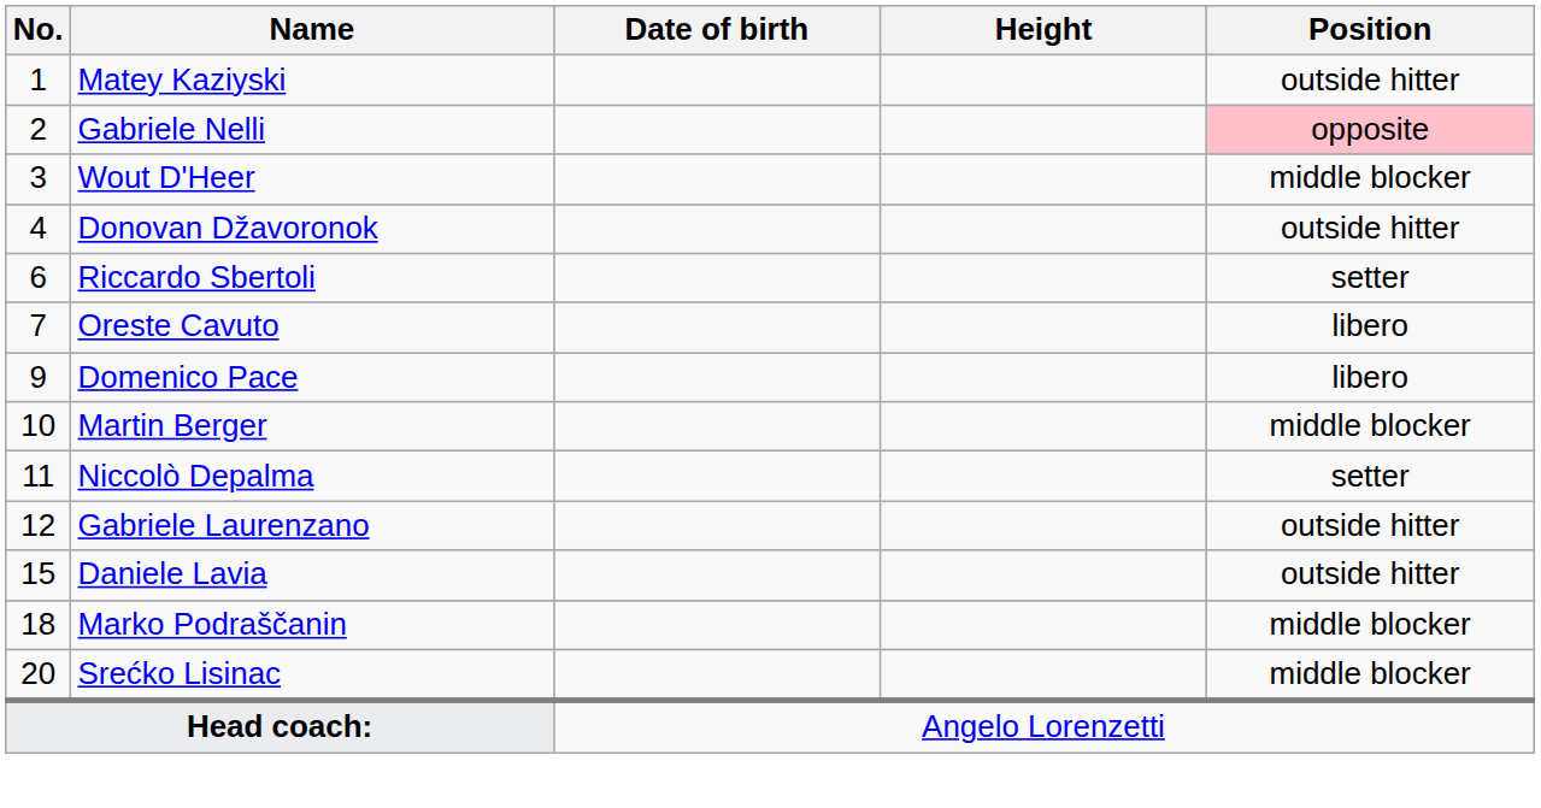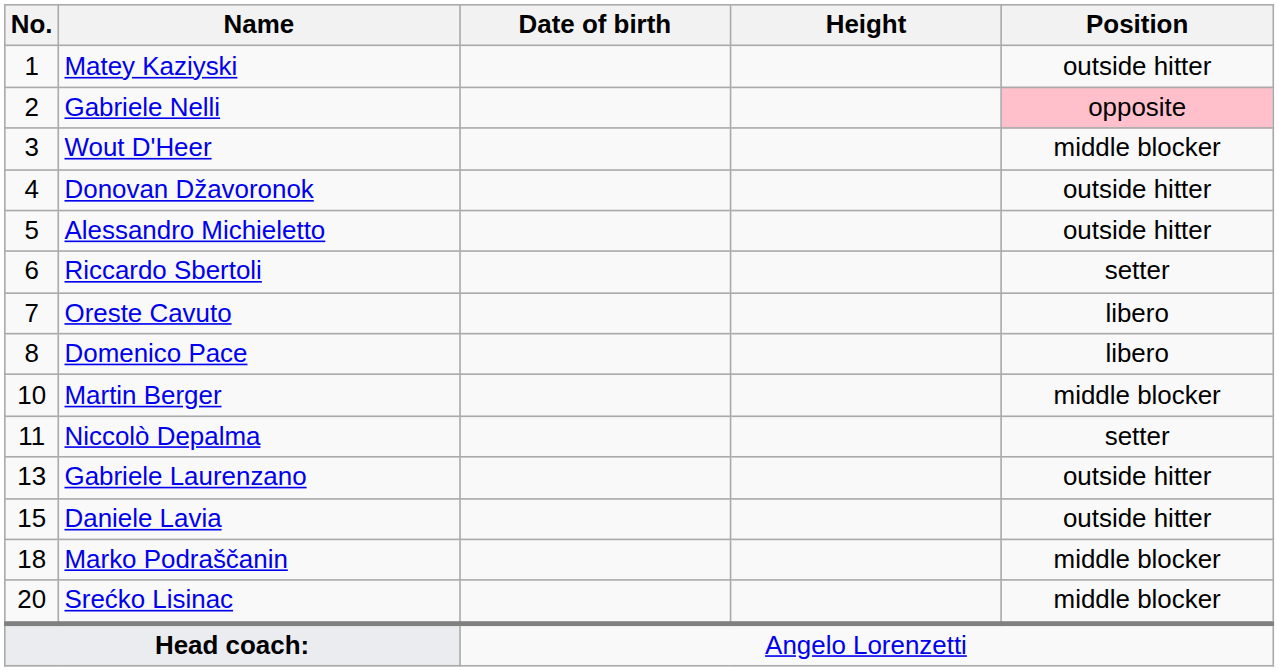 <table class="wikitable sortable" style="font-size:100%; text-align:center">
 <tr>
 <th>No.</th>
 <th style="width:15em">Name</th>
 <th style="width:10em">Date of birth</th>
 <th style="width:10em">Height</th>
 <th style="width:10em">Position</th>
 </tr>
 <tr>
 <td>1</td>
 <td align=left> <a href='#'>Matey Kaziyski</a></td>
 <td align=right></td>
 <td></td>
 <td>outside hitter</td>
 </tr>
 <tr>
 <td>2</td>
 <td align=left> <a href='#'>Gabriele Nelli</a></td>
 <td align=right></td>
 <td></td>
 <td style="background: pink;">opposite</td>
 </tr>
 <tr>
 <td>3</td>
 <td align=left> <a href='#'>Wout D'Heer</a></td>
 <td align=right></td>
 <td></td>
 <td>middle blocker</td>
 </tr>
 <tr>
 <td>4</td>
 <td align=left> <a href='#'>Donovan Džavoronok</a></td>
 <td align=right></td>
 <td></td>
 <td>outside hitter</td>
 </tr>
 <tr>
+<td>5</td>
+<td align=left> <a href='#'>Alessandro Michieletto</a></td>
+<td align=right></td>
+<td></td>
+<td>outside hitter</td>
+</tr>
+<tr>
 <td>6</td>
 <td align=left> <a href='#'>Riccardo Sbertoli</a></td>
 <td align=right></td>
 <td></td>
 <td>setter</td>
 </tr>
 <tr>
 <td>7</td>
 <td align=left> <a href='#'>Oreste Cavuto</a></td>
 <td align=right></td>
 <td></td>
 <td>libero</td>
 </tr>
 <tr>
-<td>9</td>
+<td>8</td>
 <td align=left> <a href='#'>Domenico Pace</a></td>
 <td align=right></td>
 <td></td>
 <td>libero</td>
 </tr>
 <tr>
 <td>10</td>
 <td align=left> <a href='#'>Martin Berger</a></td>
 <td align=right></td>
 <td></td>
 <td>middle blocker</td>
 </tr>
 <tr>
 <td>11</td>
 <td align=left> <a href='#'>Niccolò Depalma</a></td>
 <td align=right></td>
 <td></td>
 <td>setter</td>
 </tr>
 <tr>
-<td>12</td>
+<td>13</td>
 <td align=left> <a href='#'>Gabriele Laurenzano</a></td>
 <td align=right></td>
 <td></td>
 <td>outside hitter</td>
 </tr>
 <tr>
 <td>15</td>
 <td align=left> <a href='#'>Daniele Lavia</a></td>
 <td align=right></td>
 <td></td>
 <td>outside hitter</td>
 </tr>
 <tr>
 <td>18</td>
 <td align=left> <a href='#'>Marko Podraščanin</a></td>
 <td align=right></td>
 <td></td>
 <td>middle blocker</td>
 </tr>
 <tr>
 <td>20</td>
 <td align=left> <a href='#'>Srećko Lisinac</a></td>
 <td align=right></td>
 <td></td>
 <td>middle blocker</td>
 </tr>
 <tr style="border-top: 3px solid grey">
 <td colspan=2 style="background:#EAECF0"><strong>Head coach:</strong></td>
 <td colspan=3> <a href='#'>Angelo Lorenzetti</a></td>
 </tr>
 </table>
